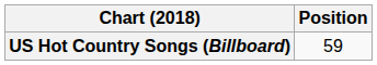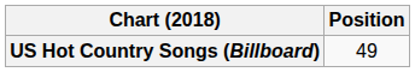 <table class="wikitable sortable plainrowheaders" style="text-align:center">
 <tr>
 <th scope="col">Chart (2018)</th>
 <th scope="col">Position</th>
 </tr>
 <tr>
 <th scope="row">US Hot Country Songs (<em>Billboard</em>)</th>
-<td>59</td>
+<td>49</td>
 </tr>
 </table>
